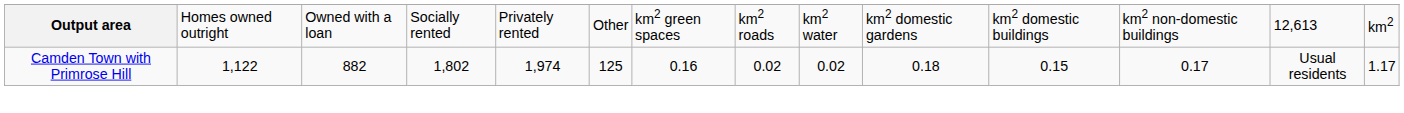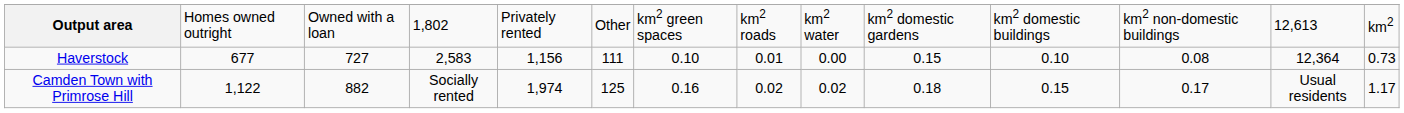 <table class="wikitable">
 <tr>
 </tr>
 <tr>
 <th>Output area</th>
 <td>Homes owned outright</td>
 <td>Owned with a loan</td>
-<td>Socially rented</td>
+<td>1,802</td>
 <td>Privately rented</td>
 <td>Other</td>
 <td>km<sup>2</sup> green spaces</td>
 <td>km<sup>2</sup> roads</td>
 <td>km<sup>2</sup> water</td>
 <td>km<sup>2</sup> domestic gardens</td>
 <td>km<sup>2</sup> domestic buildings</td>
 <td>km<sup>2</sup> non-domestic buildings</td>
 <td>12,613</td>
 <td>km<sup>2</sup></td>
 </tr>
 <tr align=center>
+<td><a href='#'>Haverstock</a></td>
+<td>677</td>
+<td>727</td>
+<td>2,583</td>
+<td>1,156</td>
+<td>111</td>
+<td>0.10</td>
+<td>0.01</td>
+<td>0.00</td>
+<td>0.15</td>
+<td>0.10</td>
+<td>0.08</td>
+<td>12,364</td>
+<td>0.73</td>
+</tr>
+<tr align=center>
 <td><a href='#'>Camden Town with Primrose Hill</a></td>
 <td>1,122</td>
 <td>882</td>
-<td>1,802</td>
+<td>Socially rented</td>
 <td>1,974</td>
 <td>125</td>
 <td>0.16</td>
 <td>0.02</td>
 <td>0.02</td>
 <td>0.18</td>
 <td>0.15</td>
 <td>0.17</td>
 <td>Usual residents</td>
 <td>1.17</td>
 </tr>
 </table>
